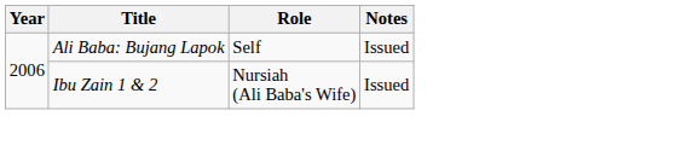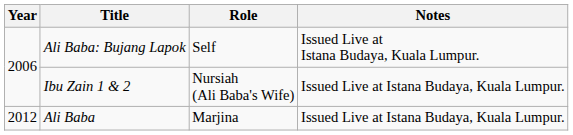 <table class="wikitable sortable">
 <tr>
 <th>Year</th>
 <th>Title</th>
 <th>Role</th>
 <th>Notes</th>
 </tr>
 <tr>
 <td rowspan=2>2006</td>
 <td><em>Ali Baba: Bujang Lapok</em></td>
 <td>Self</td>
-<td>Issued</td>
+<td>Issued Live at <br>Istana Budaya, Kuala Lumpur.</td>
 </tr>
 <tr>
 <td><em>Ibu Zain 1 & 2</em></td>
 <td>Nursiah<br>(Ali Baba's Wife)</td>
-<td>Issued</td>
+<td>Issued Live at Istana Budaya, Kuala Lumpur.</td>
+</tr>
+<tr>
+<td>2012</td>
+<td><em>Ali Baba  </em></td>
+<td>Marjina</td>
+<td>Issued Live at Istana Budaya, Kuala Lumpur.</td>
 </tr>
 </table>
